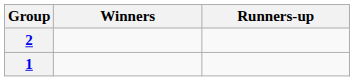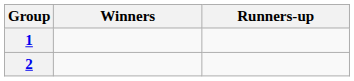 <table class=wikitable>
 <tr>
 <th>Group</th>
 <th width="150">Winners</th>
 <th width="150">Runners-up</th>
 </tr>
 <tr>
+<th><a href='#'>1</a></th>
+<td></td>
+<td></td>
+</tr>
+<tr>
 <th><a href='#'>2</a></th>
 <td></td>
 <td></td>
 </tr>
-<tr>
-<th><a href='#'>1</a></th>
-<td></td>
-<td></td>
-</tr>
 </table>
